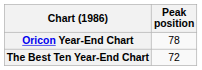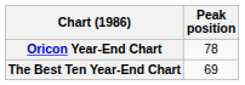 <table class="wikitable plainrowheaders" style="text-align:center;">
 <tr>
 <th>Chart (1986)</th>
 <th>Peak<br>position</th>
 </tr>
 <tr>
 <th scope="row"><a href='#'>Oricon</a> Year-End Chart</th>
 <td>78</td>
 </tr>
 <tr>
 <th scope="row">The Best Ten Year-End Chart</th>
-<td>72</td>
+<td>69</td>
 </tr>
 </table>
